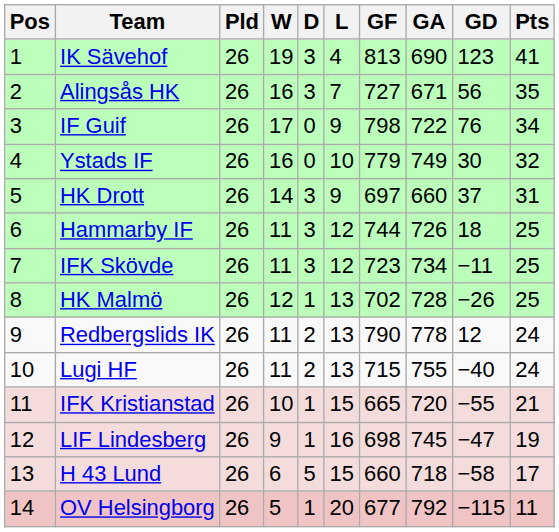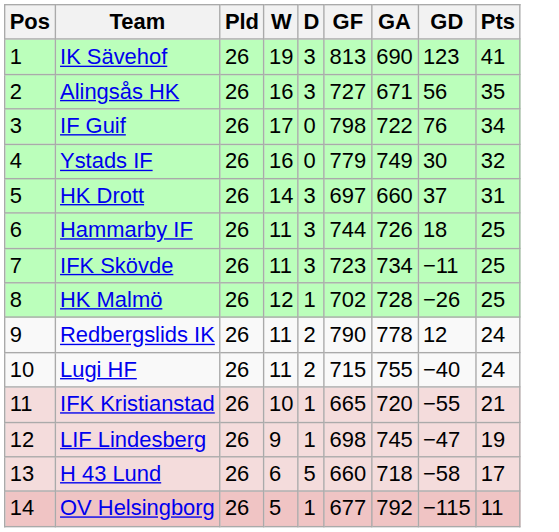 <table class="wikitable">
 <tr>
 <th><span>Pos</span></th>
 <th>Team</th>
 <th><span>Pld</span></th>
 <th><span>W</span></th>
 <th><span>D</span></th>
-<th><span>L</span></th>
 <th><span>GF</span></th>
 <th><span>GA</span></th>
 <th><span>GD</span></th>
 <th><span>Pts</span></th>
 </tr>
 <tr style="background:#bbffbb">
 <td>1</td>
 <td><a href='#'>IK Sävehof</a></td>
 <td>26</td>
 <td>19</td>
 <td>3</td>
-<td>4</td>
 <td>813</td>
 <td>690</td>
 <td>123</td>
 <td>41</td>
 </tr>
 <tr style="background:#bbffbb">
 <td>2</td>
 <td><a href='#'>Alingsås HK</a></td>
 <td>26</td>
 <td>16</td>
 <td>3</td>
-<td>7</td>
 <td>727</td>
 <td>671</td>
 <td>56</td>
 <td>35</td>
 </tr>
 <tr style="background:#bbffbb">
 <td>3</td>
 <td><a href='#'>IF Guif</a></td>
 <td>26</td>
 <td>17</td>
 <td>0</td>
-<td>9</td>
 <td>798</td>
 <td>722</td>
 <td>76</td>
 <td>34</td>
 </tr>
 <tr style="background:#bbffbb">
 <td>4</td>
 <td><a href='#'>Ystads IF</a></td>
 <td>26</td>
 <td>16</td>
 <td>0</td>
-<td>10</td>
 <td>779</td>
 <td>749</td>
 <td>30</td>
 <td>32</td>
 </tr>
 <tr style="background:#bbffbb">
 <td>5</td>
 <td><a href='#'>HK Drott</a></td>
 <td>26</td>
 <td>14</td>
 <td>3</td>
-<td>9</td>
 <td>697</td>
 <td>660</td>
 <td>37</td>
 <td>31</td>
 </tr>
 <tr style="background:#bbffbb">
 <td>6</td>
 <td><a href='#'>Hammarby IF</a></td>
 <td>26</td>
 <td>11</td>
 <td>3</td>
-<td>12</td>
 <td>744</td>
 <td>726</td>
 <td>18</td>
 <td>25</td>
 </tr>
 <tr style="background:#bbffbb">
 <td>7</td>
 <td><a href='#'>IFK Skövde</a></td>
 <td>26</td>
 <td>11</td>
 <td>3</td>
-<td>12</td>
 <td>723</td>
 <td>734</td>
 <td>−11</td>
 <td>25</td>
 </tr>
 <tr style="background:#bbffbb">
 <td>8</td>
 <td><a href='#'>HK Malmö</a></td>
 <td>26</td>
 <td>12</td>
 <td>1</td>
-<td>13</td>
 <td>702</td>
 <td>728</td>
 <td>−26</td>
 <td>25</td>
 </tr>
 <tr>
 <td>9</td>
 <td><a href='#'>Redbergslids IK</a></td>
 <td>26</td>
 <td>11</td>
 <td>2</td>
-<td>13</td>
 <td>790</td>
 <td>778</td>
 <td>12</td>
 <td>24</td>
 </tr>
 <tr>
 <td>10</td>
 <td><a href='#'>Lugi HF</a></td>
 <td>26</td>
 <td>11</td>
 <td>2</td>
-<td>13</td>
 <td>715</td>
 <td>755</td>
 <td>−40</td>
 <td>24</td>
 </tr>
 <tr style="background:#f4dcdc">
 <td>11</td>
 <td><a href='#'>IFK Kristianstad</a></td>
 <td>26</td>
 <td>10</td>
 <td>1</td>
-<td>15</td>
 <td>665</td>
 <td>720</td>
 <td>−55</td>
 <td>21</td>
 </tr>
 <tr style="background:#f4dcdc">
 <td>12</td>
 <td><a href='#'>LIF Lindesberg</a></td>
 <td>26</td>
 <td>9</td>
 <td>1</td>
-<td>16</td>
 <td>698</td>
 <td>745</td>
 <td>−47</td>
 <td>19</td>
 </tr>
 <tr style="background:#f4dcdc">
 <td>13</td>
 <td><a href='#'>H 43 Lund</a></td>
 <td>26</td>
 <td>6</td>
 <td>5</td>
-<td>15</td>
 <td>660</td>
 <td>718</td>
 <td>−58</td>
 <td>17</td>
 </tr>
 <tr style="background:#f0c4c4">
 <td>14</td>
 <td><a href='#'>OV Helsingborg</a></td>
 <td>26</td>
 <td>5</td>
 <td>1</td>
-<td>20</td>
 <td>677</td>
 <td>792</td>
 <td>−115</td>
 <td>11</td>
 </tr>
 </table>
